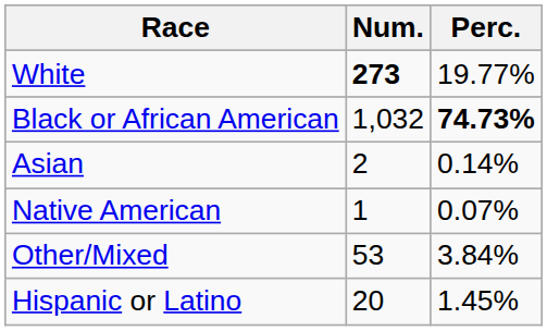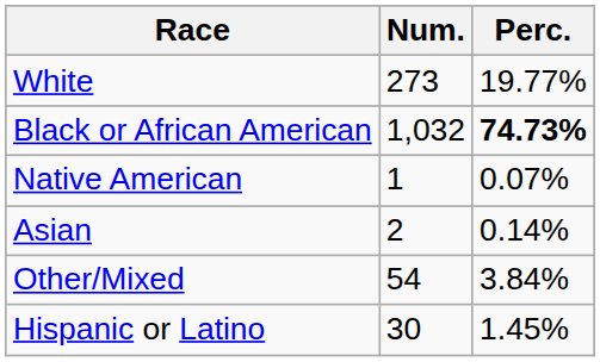 <table class="wikitable">
 <tr>
 <th>Race</th>
 <th>Num.</th>
 <th>Perc.</th>
 </tr>
 <tr>
 <td><a href='#'>White</a></td>
-<td><strong>273</strong></td>
+<td>273</td>
 <td>19.77%</td>
 </tr>
 <tr>
 <td><a href='#'>Black or African American</a></td>
 <td>1,032</td>
 <td><strong>74.73%</strong></td>
 </tr>
 <tr>
+<td><a href='#'>Native American</a></td>
+<td>1</td>
+<td>0.07%</td>
+</tr>
+<tr>
 <td><a href='#'>Asian</a></td>
 <td>2</td>
 <td>0.14%</td>
 </tr>
 <tr>
-<td><a href='#'>Native American</a></td>
-<td>1</td>
-<td>0.07%</td>
-</tr>
-<tr>
 <td><a href='#'>Other/Mixed</a></td>
-<td>53</td>
+<td>54</td>
 <td>3.84%</td>
 </tr>
 <tr>
 <td><a href='#'>Hispanic</a> or <a href='#'>Latino</a></td>
-<td>20</td>
+<td>30</td>
 <td>1.45%</td>
 </tr>
 </table>
